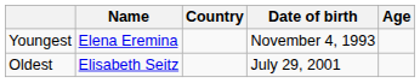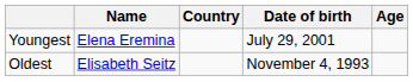 <table class="wikitable">
 <tr>
 <th></th>
 <th>Name</th>
 <th>Country</th>
 <th>Date of birth</th>
 <th>Age</th>
 </tr>
 <tr>
 <td>Youngest</td>
 <td><a href='#'>Elena Eremina</a></td>
 <td></td>
-<td>November 4, 1993</td>
+<td>July 29, 2001</td>
 <td></td>
 </tr>
 <tr>
 <td>Oldest</td>
 <td><a href='#'>Elisabeth Seitz</a></td>
 <td></td>
-<td>July 29, 2001</td>
+<td>November 4, 1993</td>
 <td></td>
 </tr>
 </table>
